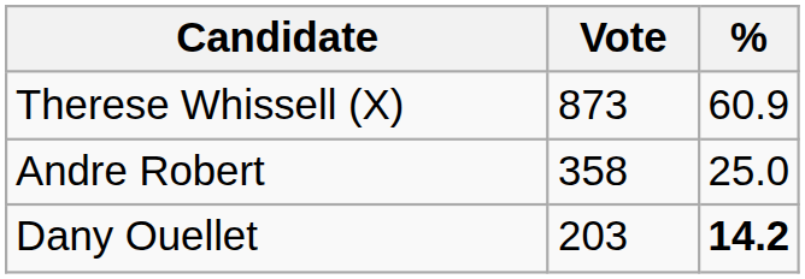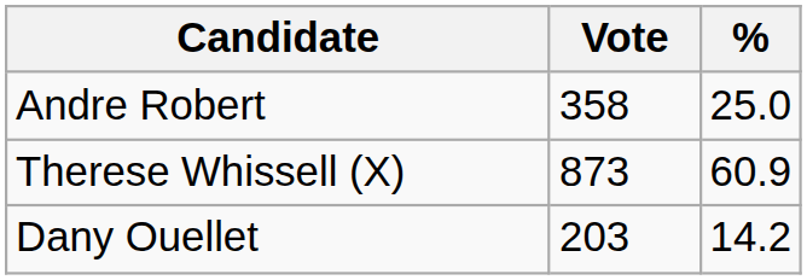 <table class="wikitable">
 <tr>
 <th bgcolor="#DDDDFF" width="200px">Candidate</th>
 <th bgcolor="#DDDDFF" width="50px">Vote</th>
 <th bgcolor="#DDDDFF" width="30px">%</th>
 </tr>
 <tr>
+<td>Andre Robert</td>
+<td>358</td>
+<td>25.0</td>
+</tr>
+<tr>
 <td>Therese Whissell (X)</td>
 <td>873</td>
 <td>60.9</td>
 </tr>
 <tr>
-<td>Andre Robert</td>
-<td>358</td>
-<td>25.0</td>
-</tr>
-<tr>
 <td>Dany Ouellet</td>
 <td>203</td>
-<td><strong>14.2</strong></td>
+<td>14.2</td>
 </tr>
 </table>
